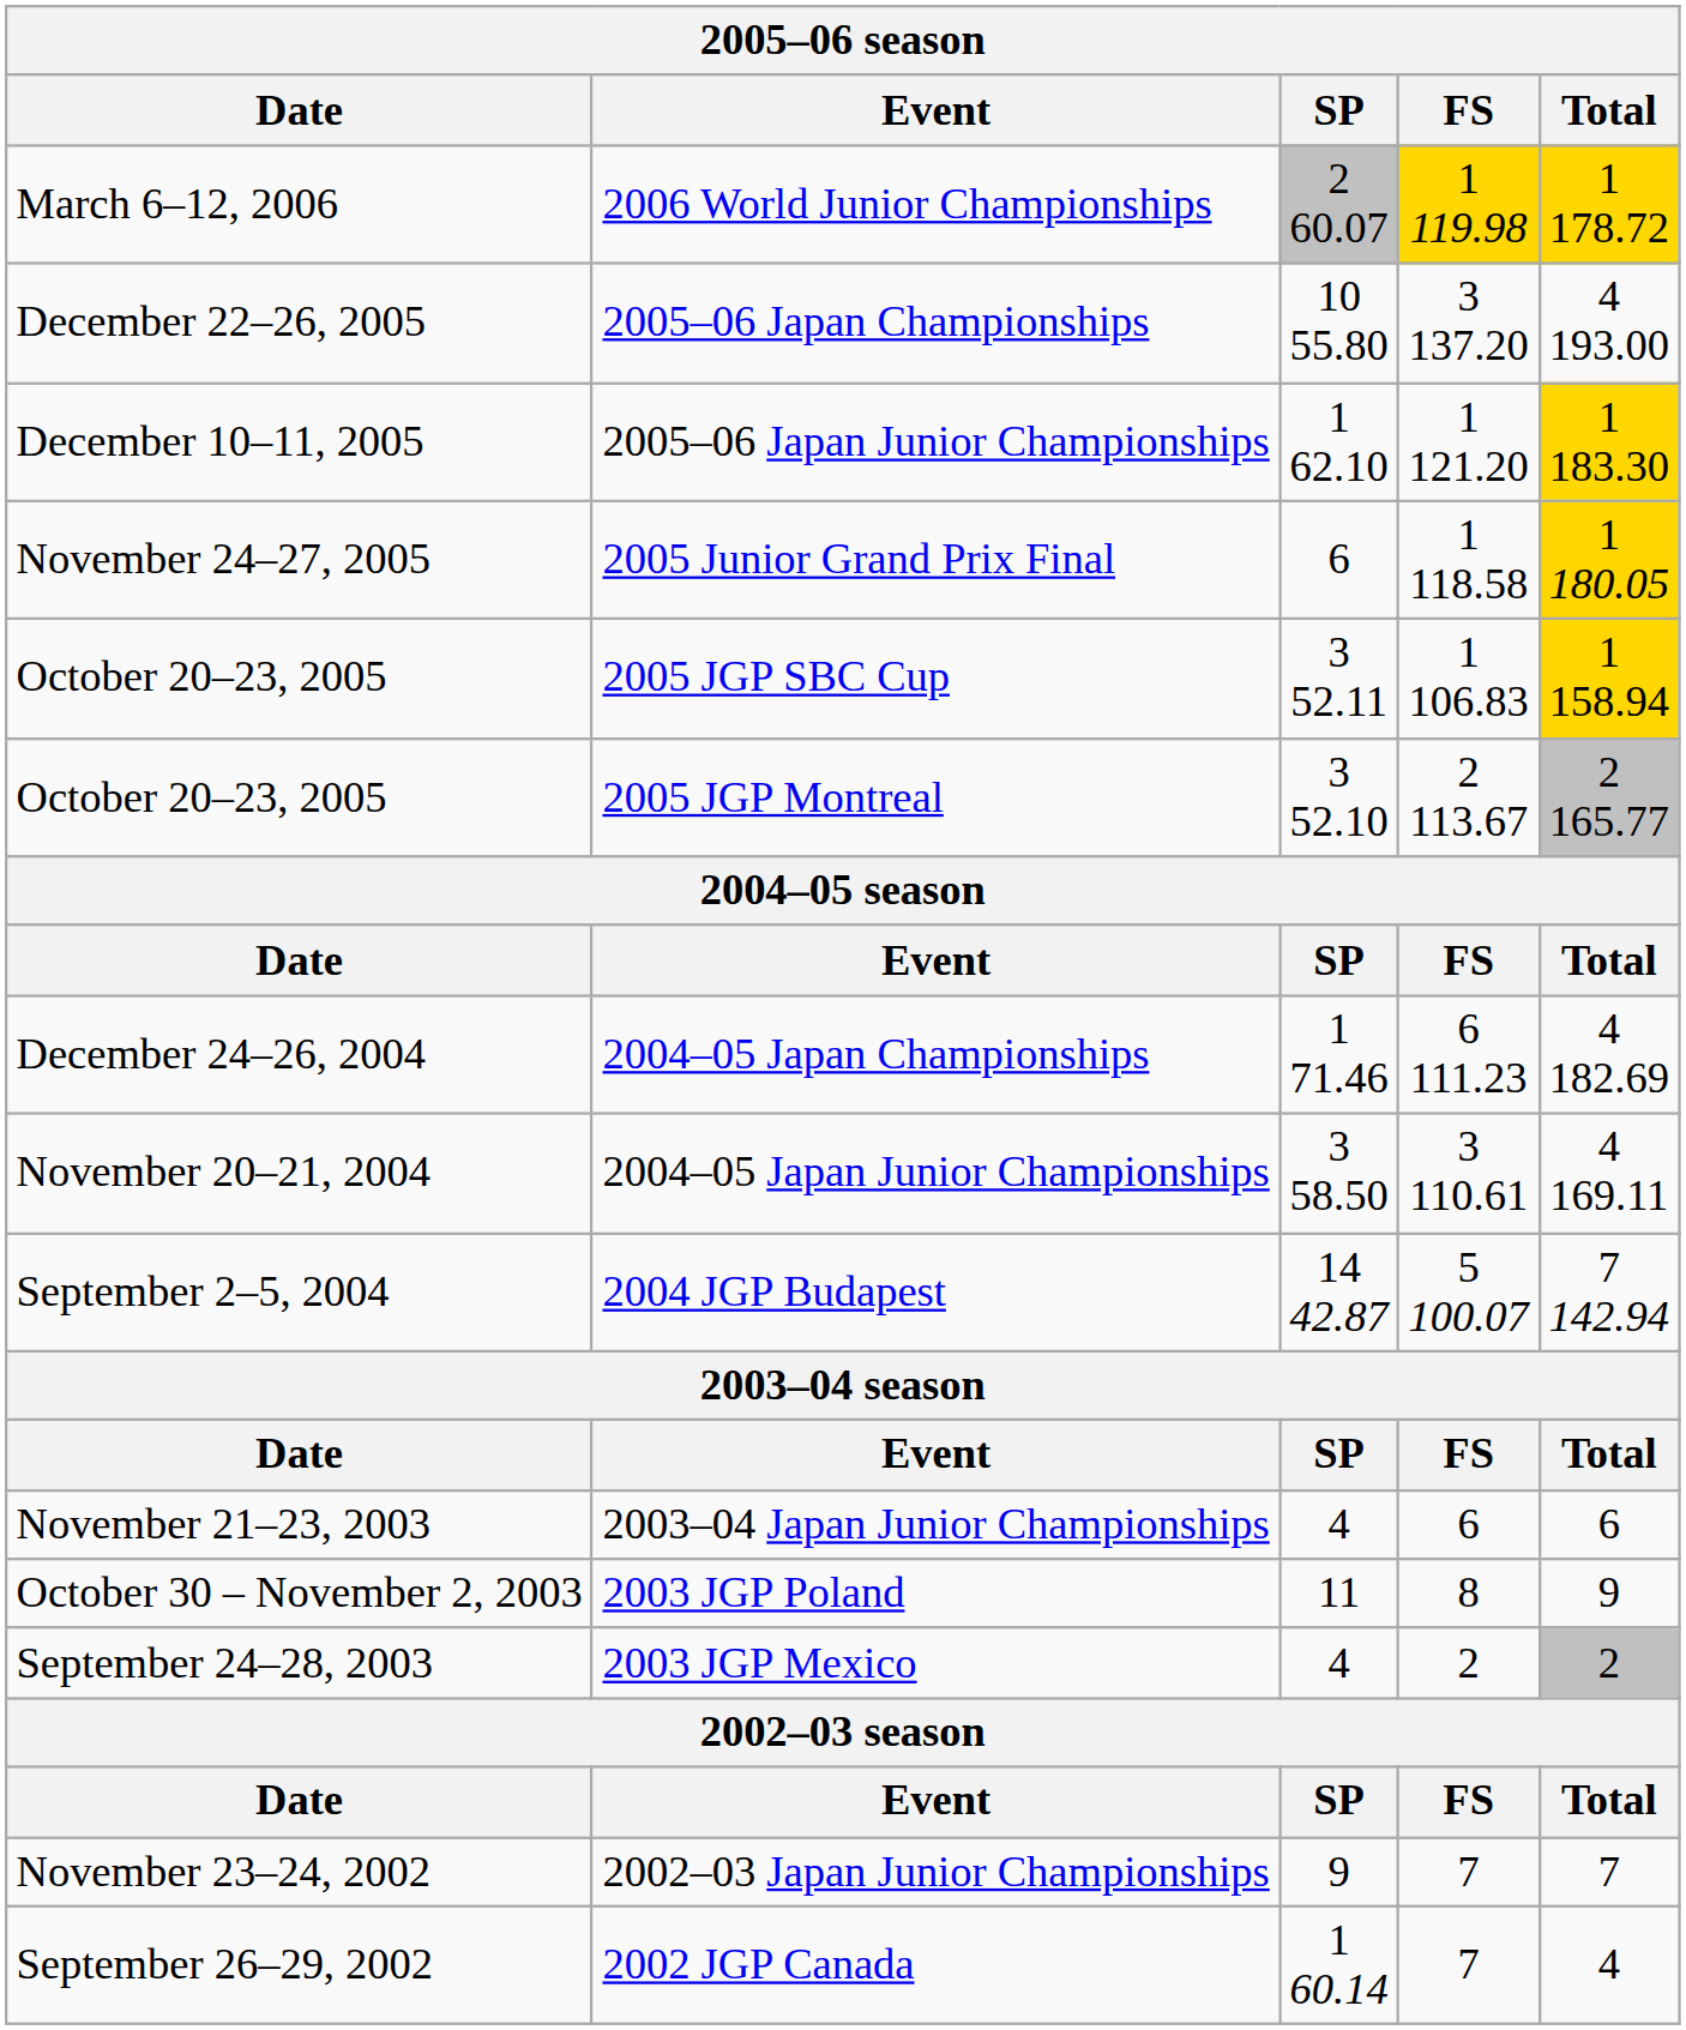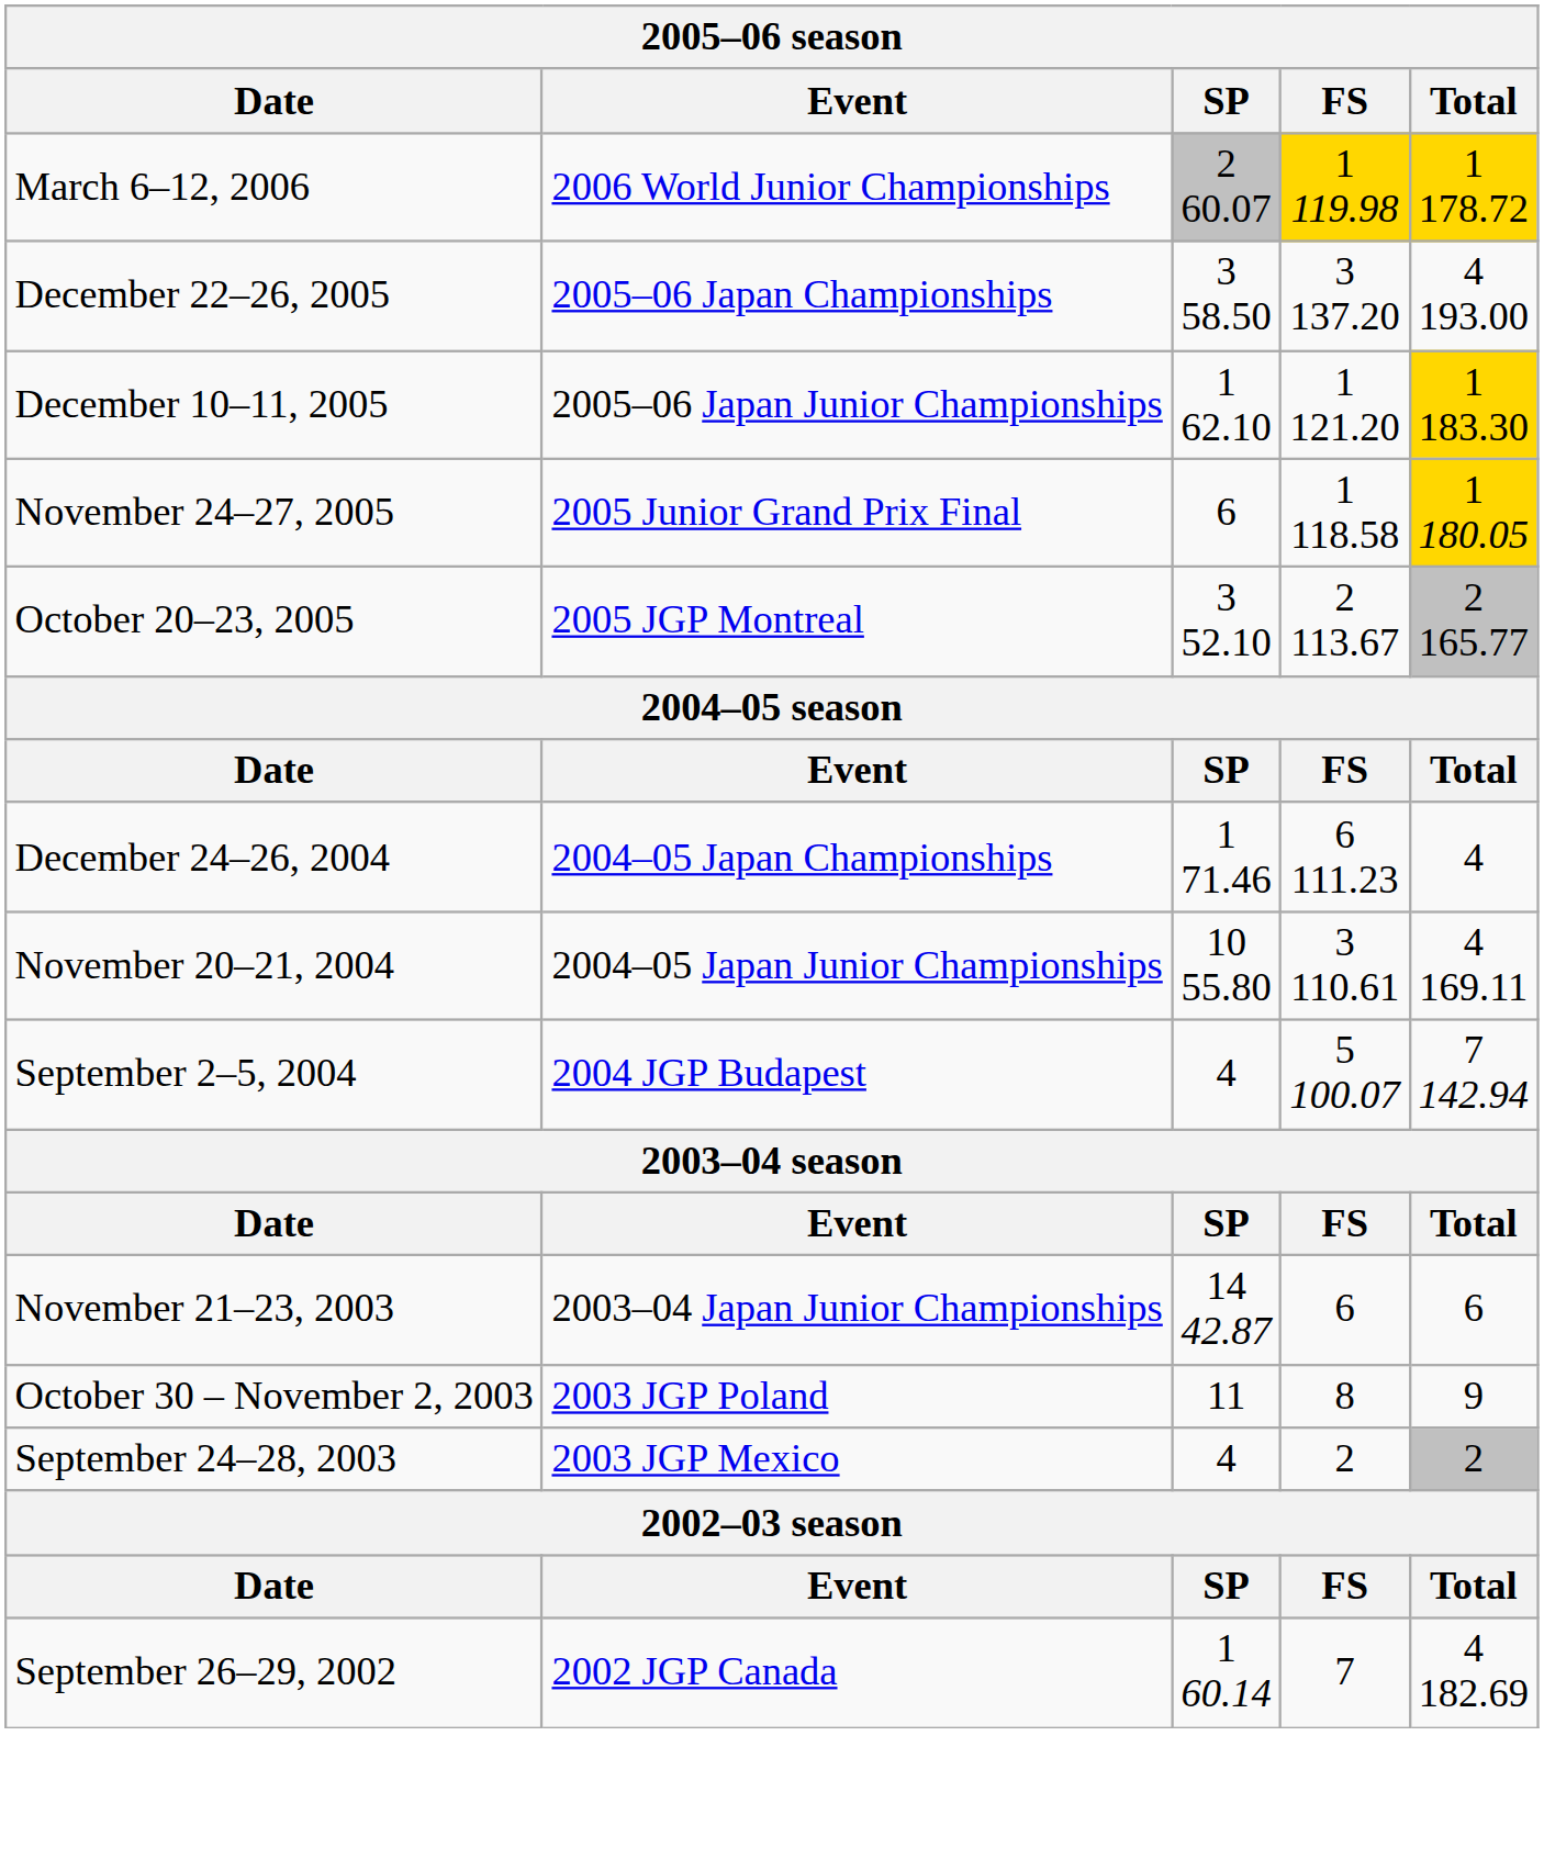 <table class="wikitable">
 <tr>
 <th colspan=5>2005–06 season</th>
 </tr>
 <tr>
 <th>Date</th>
 <th>Event</th>
 <th>SP</th>
 <th>FS</th>
 <th>Total</th>
 </tr>
 <tr>
 <td>March 6–12, 2006</td>
 <td><a href='#'>2006 World Junior Championships</a></td>
 <td align=center bgcolor=silver>2 <br> 60.07</td>
 <td align=center bgcolor=gold>1 <br> <em>119.98</em></td>
 <td align=center bgcolor=gold>1 <br> 178.72</td>
 </tr>
 <tr>
 <td>December 22–26, 2005</td>
 <td><a href='#'>2005–06 Japan Championships</a></td>
-<td align=center>10 <br> 55.80</td>
+<td align=center>3 <br> 58.50</td>
 <td align=center>3 <br> 137.20</td>
 <td align=center>4 <br> 193.00</td>
 </tr>
 <tr>
 <td>December 10–11, 2005</td>
 <td>2005–06 <a href='#'>Japan Junior Championships</a></td>
 <td align=center>1 <br> 62.10</td>
 <td align=center>1 <br> 121.20</td>
 <td align=center bgcolor=gold>1 <br> 183.30</td>
 </tr>
 <tr>
 <td>November 24–27, 2005</td>
 <td><a href='#'>2005 Junior Grand Prix Final</a></td>
 <td align=center>6</td>
 <td align=center>1 <br> 118.58</td>
 <td align=center bgcolor=gold>1 <br> <em>180.05</em></td>
-</tr>
-<tr>
-<td>October 20–23, 2005</td>
-<td><a href='#'>2005 JGP SBC Cup</a></td>
-<td align=center>3 <br> 52.11</td>
-<td align=center>1 <br> 106.83</td>
-<td align=center bgcolor=gold>1 <br> 158.94</td>
 </tr>
 <tr>
 <td>October 20–23, 2005</td>
 <td><a href='#'>2005 JGP Montreal</a></td>
 <td align=center>3 <br> 52.10</td>
 <td align=center>2 <br> 113.67</td>
 <td align=center bgcolor=silver>2 <br> 165.77</td>
 </tr>
 <tr>
 <th colspan=5>2004–05 season</th>
 </tr>
 <tr>
 <th>Date</th>
 <th>Event</th>
 <th>SP</th>
 <th>FS</th>
 <th>Total</th>
 </tr>
 <tr>
 <td>December 24–26, 2004</td>
 <td><a href='#'>2004–05 Japan Championships</a></td>
 <td align=center>1 <br> 71.46</td>
 <td align=center>6 <br> 111.23</td>
-<td align=center>4 <br> 182.69</td>
+<td align=center>4</td>
 </tr>
 <tr>
 <td>November 20–21, 2004</td>
 <td>2004–05 <a href='#'>Japan Junior Championships</a></td>
-<td align=center>3 <br> 58.50</td>
+<td align=center>10 <br> 55.80</td>
 <td align=center>3 <br> 110.61</td>
 <td align=center>4 <br> 169.11</td>
 </tr>
 <tr>
 <td>September 2–5, 2004</td>
 <td><a href='#'>2004 JGP Budapest</a></td>
-<td align=center>14 <br> <em>42.87</em></td>
+<td align=center>4</td>
 <td align=center>5 <br> <em>100.07</em></td>
 <td align=center>7 <br> <em>142.94</em></td>
 </tr>
 <tr>
 <th colspan=5>2003–04 season</th>
 </tr>
 <tr>
 <th>Date</th>
 <th>Event</th>
 <th>SP</th>
 <th>FS</th>
 <th>Total</th>
 </tr>
 <tr>
 <td>November 21–23, 2003</td>
 <td>2003–04 <a href='#'>Japan Junior Championships</a></td>
-<td align=center>4</td>
+<td align=center>14 <br> <em>42.87</em></td>
 <td align=center>6</td>
 <td align=center>6</td>
 </tr>
 <tr>
 <td>October 30 – November 2, 2003</td>
 <td><a href='#'>2003 JGP Poland</a></td>
 <td align=center>11</td>
 <td align=center>8</td>
 <td align=center>9</td>
 </tr>
 <tr>
 <td>September 24–28, 2003</td>
 <td><a href='#'>2003 JGP Mexico</a></td>
 <td align=center>4</td>
 <td align=center>2</td>
 <td align=center bgcolor=silver>2</td>
 </tr>
 <tr>
 <th colspan=5>2002–03 season</th>
 </tr>
 <tr>
 <th>Date</th>
 <th>Event</th>
 <th>SP</th>
 <th>FS</th>
 <th>Total</th>
 </tr>
 <tr>
-<td>November 23–24, 2002</td>
-<td>2002–03 <a href='#'>Japan Junior Championships</a></td>
-<td align=center>9</td>
-<td align=center>7</td>
-<td align=center>7</td>
-</tr>
-<tr>
 <td>September 26–29, 2002</td>
 <td><a href='#'>2002 JGP Canada</a></td>
 <td align=center>1 <br> <em>60.14</em></td>
 <td align=center>7</td>
-<td align=center>4</td>
+<td align=center>4 <br> 182.69</td>
 </tr>
 </table>
